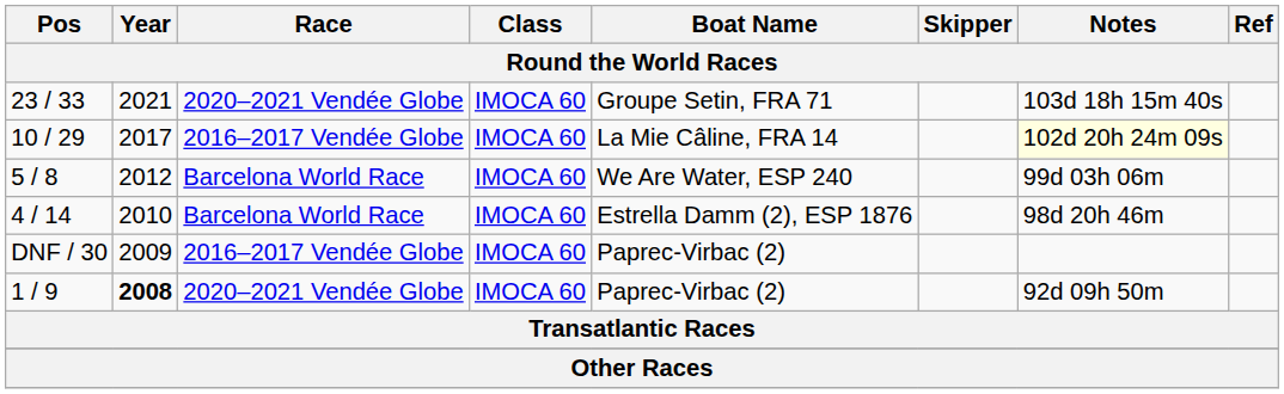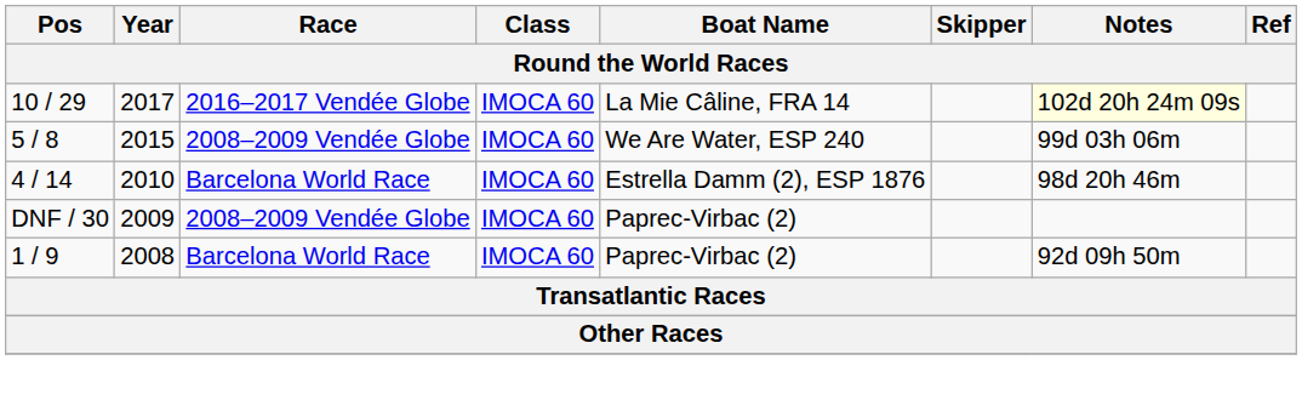 <table class="wikitable sortable">
 <tr>
 <th>Pos</th>
 <th>Year</th>
 <th>Race</th>
 <th>Class</th>
 <th>Boat Name</th>
 <th>Skipper</th>
 <th>Notes</th>
 <th>Ref</th>
 </tr>
 <tr>
 <th colspan = 8><strong>Round the World Races</strong></th>
 </tr>
 <tr>
-<td>23 / 33</td>
-<td>2021</td>
-<td><a href='#'>2020–2021 Vendée Globe</a></td>
-<td><a href='#'>IMOCA 60</a></td>
-<td>Groupe Setin, FRA 71</td>
-<td></td>
-<td>103d 18h 15m 40s</td>
-<td></td>
-</tr>
-<tr>
 <td>10 / 29</td>
 <td>2017</td>
 <td><a href='#'>2016–2017 Vendée Globe</a></td>
 <td><a href='#'>IMOCA 60</a></td>
 <td>La Mie Câline, FRA 14</td>
 <td></td>
 <td style="background: lightyellow;">102d 20h 24m 09s</td>
 <td></td>
 </tr>
 <tr>
 <td>5 / 8</td>
-<td>2012</td>
-<td><a href='#'>Barcelona World Race</a></td>
+<td>2015</td>
+<td><a href='#'>2008–2009 Vendée Globe</a></td>
 <td><a href='#'>IMOCA 60</a></td>
 <td>We Are Water, ESP 240</td>
 <td> <br> </td>
 <td>99d 03h 06m</td>
 <td></td>
 </tr>
 <tr>
 <td>4 / 14</td>
 <td>2010</td>
 <td><a href='#'>Barcelona World Race</a></td>
 <td><a href='#'>IMOCA 60</a></td>
 <td>Estrella Damm (2), ESP 1876</td>
 <td> <br> </td>
 <td>98d 20h 46m</td>
 <td></td>
 </tr>
 <tr>
 <td>DNF / 30</td>
 <td>2009</td>
-<td><a href='#'>2016–2017 Vendée Globe</a></td>
+<td><a href='#'>2008–2009 Vendée Globe</a></td>
 <td><a href='#'>IMOCA 60</a></td>
 <td>Paprec-Virbac (2)</td>
 <td></td>
 <td></td>
 <td></td>
 </tr>
 <tr>
 <td>1 / 9</td>
-<td><strong>2008</strong></td>
-<td><a href='#'>2020–2021 Vendée Globe</a></td>
+<td>2008</td>
+<td><a href='#'>Barcelona World Race</a></td>
 <td><a href='#'>IMOCA 60</a></td>
 <td>Paprec-Virbac (2)</td>
 <td> <br> </td>
 <td>92d 09h 50m</td>
 <td></td>
 </tr>
 <tr>
 <th colspan = 8><strong>Transatlantic Races</strong></th>
 </tr>
 <tr>
 </tr>
 <tr>
 <th colspan = 8><strong>Other Races</strong></th>
 </tr>
 <tr>
 </tr>
 </table>
